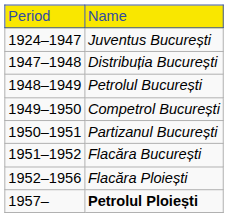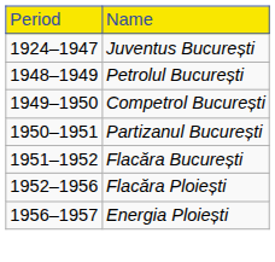 <table class="wikitable" style="text-align: left" align="right">
 <tr>
 <td style="background:#f9e700;color:#314da1;border:1px solid #314da1">Period</td>
 <td style="background:#f9e700;color:#314da1;border:1px solid #314da1">Name</td>
 </tr>
 <tr>
 <td>1924–1947</td>
 <td align=left><em>Juventus București</em></td>
-</tr>
-<tr>
-<td>1947–1948</td>
-<td align=left><em>Distribuția București</em></td>
 </tr>
 <tr>
 <td>1948–1949</td>
 <td align=left><em>Petrolul București</em></td>
 </tr>
 <tr>
 <td>1949–1950</td>
 <td align=left><em>Competrol București</em></td>
 </tr>
 <tr>
 <td>1950–1951</td>
 <td align=left><em>Partizanul București</em></td>
 </tr>
 <tr>
 <td>1951–1952</td>
 <td align=left><em>Flacăra București</em></td>
 </tr>
 <tr>
 <td>1952–1956</td>
 <td align=left><em>Flacăra Ploiești</em></td>
 </tr>
 <tr>
-<td>1957–</td>
-<td align=left><strong>Petrolul Ploiești</strong></td>
+<td>1956–1957</td>
+<td align=left><em>Energia Ploiești</em></td>
 </tr>
 </table>
